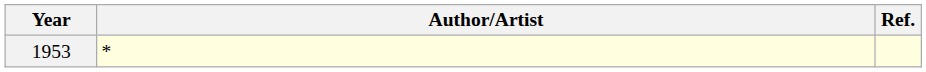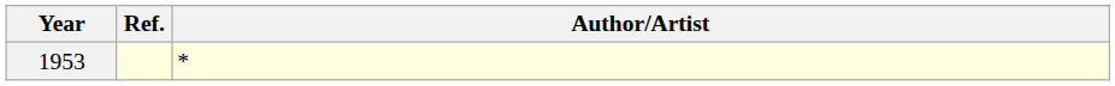 <table class="wikitable" width="85%" cellpadding="5" style="margin: 1em auto 1em auto">
 <tr>
 <th width="10%" scope="col">Year</th>
+<th width="5%" scope="col" class="unsortable">Ref.</th>
 <th width="85%" scope="col">Author/Artist</th>
-<th width="5%" scope="col" class="unsortable">Ref.</th>
 </tr>
 <tr style="background:lightyellow;">
 <th scope="row" align="center" style="font-weight:normal;">1953</th>
+<td align="center"></td>
 <td>*</td>
-<td align="center"></td>
 </tr>
 </table>
